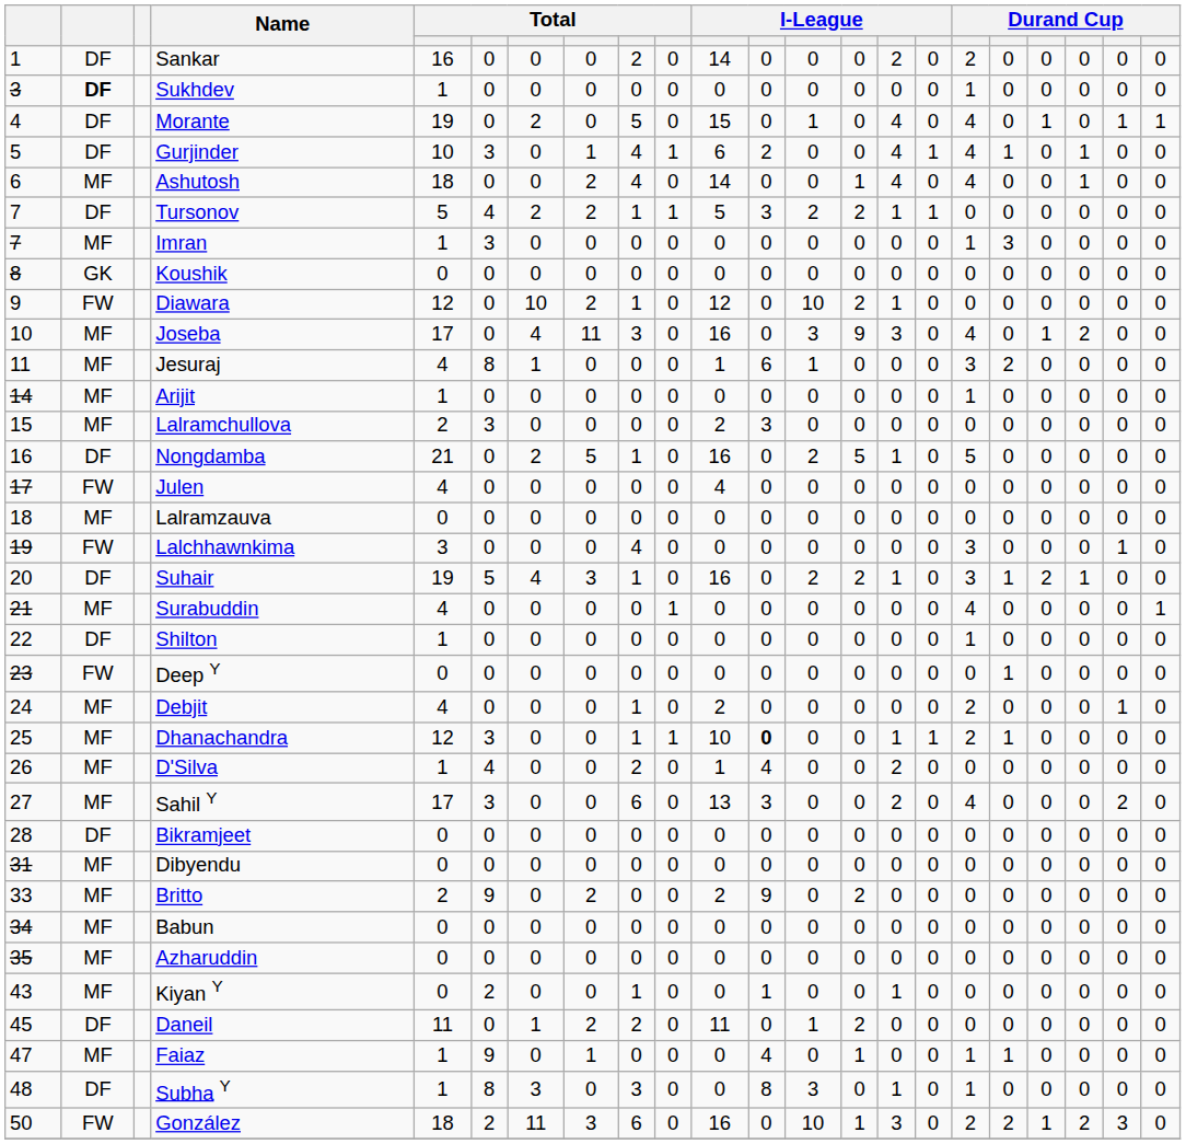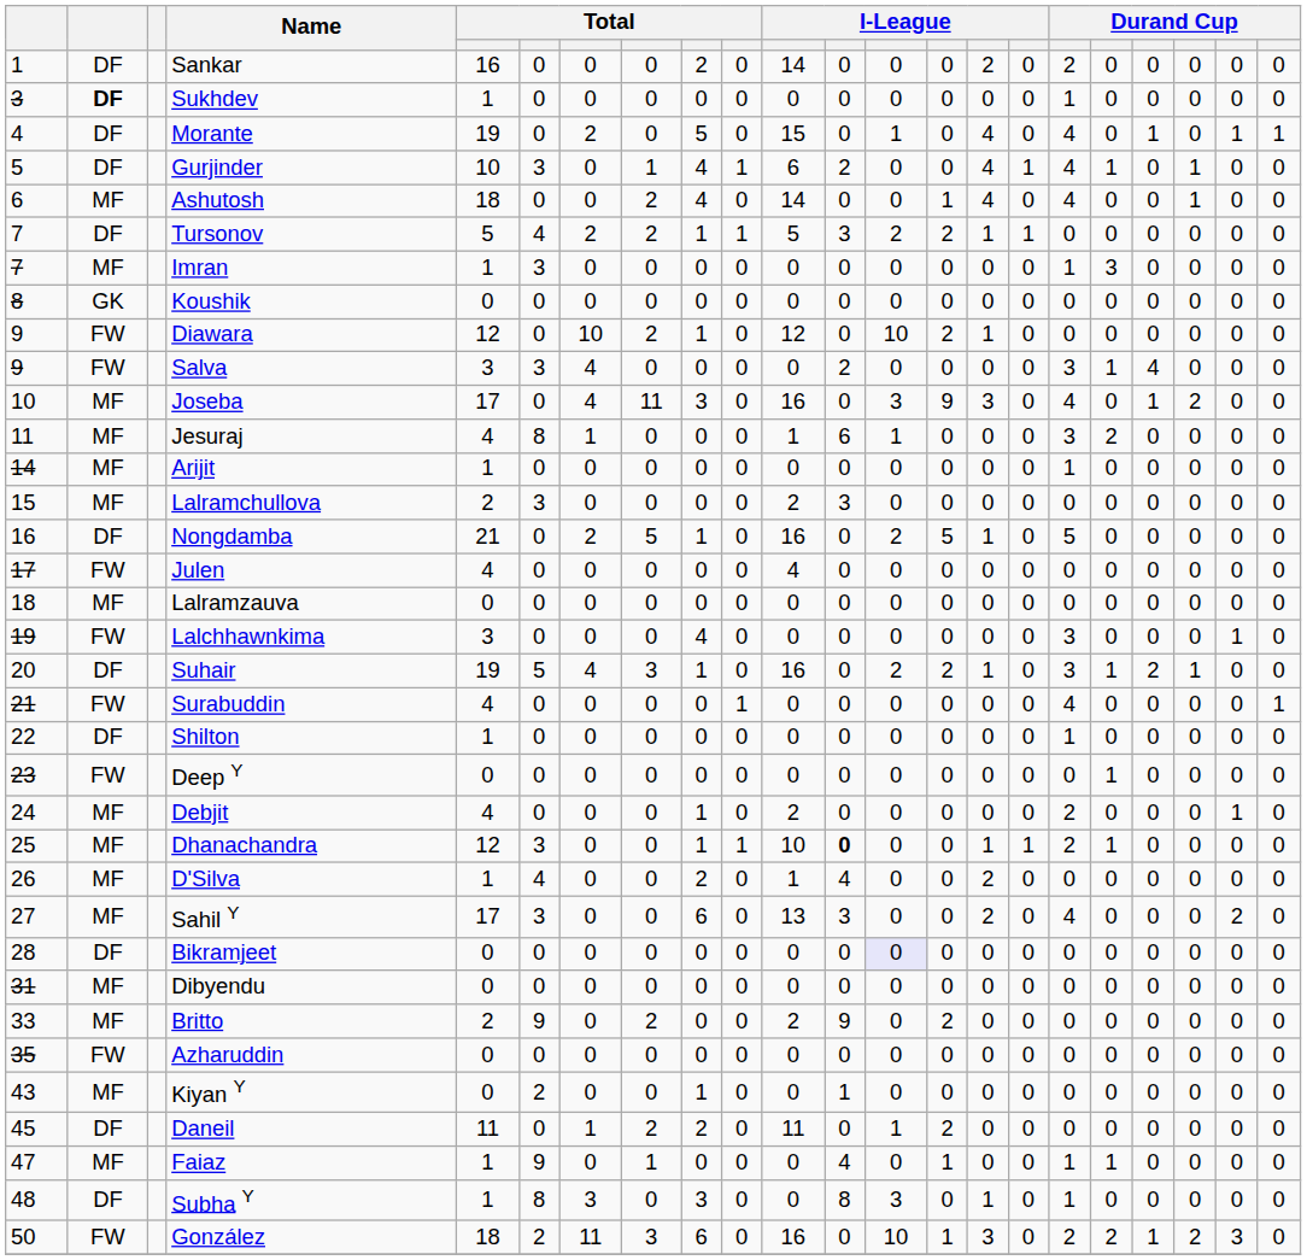 <table class="wikitable sortable" style="text-align:center; font-size:90%; text-align:center; line-height:15px; width:95%">
 <tr>
 <th rowspan=2 style="vertical-align:center;" style="width:20px;"></th>
 <th rowspan=2 style="vertical-align:center;" style="width:20px;"></th>
 <th rowspan=2 style="vertical-align:center;" style="width:20px;"></th>
 <th rowspan=2 style="vertical-align:center;" style="width:20px;">Name</th>
 <th colspan=6 style="width:85px;">Total</th>
 <th colspan=6 style="width:85px;"><a href='#'>I-League</a></th>
 <th colspan=6 style="width:85px;"><a href='#'>Durand Cup</a></th>
 </tr>
 <tr>
 <th></th>
 <th></th>
 <th></th>
 <th></th>
 <th></th>
 <th></th>
 <th></th>
 <th></th>
 <th></th>
 <th></th>
 <th></th>
 <th></th>
 <th></th>
 <th></th>
 <th></th>
 <th></th>
 <th></th>
 <th></th>
 </tr>
 <tr>
 <td align=left>1</td>
 <td>DF</td>
 <td></td>
 <td align=left>Sankar</td>
 <td>16</td>
 <td>0</td>
 <td>0</td>
 <td>0</td>
 <td>2</td>
 <td>0</td>
 <td>14</td>
 <td>0</td>
 <td>0</td>
 <td>0</td>
 <td>2</td>
 <td>0</td>
 <td>2</td>
 <td>0</td>
 <td>0</td>
 <td>0</td>
 <td>0</td>
 <td>0</td>
 </tr>
 <tr>
 <td align=left><s>3</s></td>
 <td><strong>DF</strong></td>
 <td></td>
 <td align=left><a href='#'>Sukhdev</a></td>
 <td>1</td>
 <td>0</td>
 <td>0</td>
 <td>0</td>
 <td>0</td>
 <td>0</td>
 <td>0</td>
 <td>0</td>
 <td>0</td>
 <td>0</td>
 <td>0</td>
 <td>0</td>
 <td>1</td>
 <td>0</td>
 <td>0</td>
 <td>0</td>
 <td>0</td>
 <td>0</td>
 </tr>
 <tr>
 <td align=left>4</td>
 <td>DF</td>
 <td></td>
 <td align=left><a href='#'>Morante</a></td>
 <td>19</td>
 <td>0</td>
 <td>2</td>
 <td>0</td>
 <td>5</td>
 <td>0</td>
 <td>15</td>
 <td>0</td>
 <td>1</td>
 <td>0</td>
 <td>4</td>
 <td>0</td>
 <td>4</td>
 <td>0</td>
 <td>1</td>
 <td>0</td>
 <td>1</td>
 <td>1</td>
 </tr>
 <tr>
 <td align=left>5</td>
 <td>DF</td>
 <td></td>
 <td align=left><a href='#'>Gurjinder</a></td>
 <td>10</td>
 <td>3</td>
 <td>0</td>
 <td>1</td>
 <td>4</td>
 <td>1</td>
 <td>6</td>
 <td>2</td>
 <td>0</td>
 <td>0</td>
 <td>4</td>
 <td>1</td>
 <td>4</td>
 <td>1</td>
 <td>0</td>
 <td>1</td>
 <td>0</td>
 <td>0</td>
 </tr>
 <tr>
 <td align=left>6</td>
 <td>MF</td>
 <td></td>
 <td align=left><a href='#'>Ashutosh</a></td>
 <td>18</td>
 <td>0</td>
 <td>0</td>
 <td>2</td>
 <td>4</td>
 <td>0</td>
 <td>14</td>
 <td>0</td>
 <td>0</td>
 <td>1</td>
 <td>4</td>
 <td>0</td>
 <td>4</td>
 <td>0</td>
 <td>0</td>
 <td>1</td>
 <td>0</td>
 <td>0</td>
 </tr>
 <tr>
 <td align=left>7</td>
 <td>DF</td>
 <td></td>
 <td align=left><a href='#'>Tursonov</a></td>
 <td>5</td>
 <td>4</td>
 <td>2</td>
 <td>2</td>
 <td>1</td>
 <td>1</td>
 <td>5</td>
 <td>3</td>
 <td>2</td>
 <td>2</td>
 <td>1</td>
 <td>1</td>
 <td>0</td>
 <td>0</td>
 <td>0</td>
 <td>0</td>
 <td>0</td>
 <td>0</td>
 </tr>
 <tr>
 <td align=left><s>7</s></td>
 <td>MF</td>
 <td></td>
 <td align=left><a href='#'>Imran</a></td>
 <td>1</td>
 <td>3</td>
 <td>0</td>
 <td>0</td>
 <td>0</td>
 <td>0</td>
 <td>0</td>
 <td>0</td>
 <td>0</td>
 <td>0</td>
 <td>0</td>
 <td>0</td>
 <td>1</td>
 <td>3</td>
 <td>0</td>
 <td>0</td>
 <td>0</td>
 <td>0</td>
 </tr>
 <tr>
 <td align=left><s>8</s></td>
 <td>GK</td>
 <td></td>
 <td align=left><a href='#'>Koushik</a></td>
 <td>0</td>
 <td>0</td>
 <td>0</td>
 <td>0</td>
 <td>0</td>
 <td>0</td>
 <td>0</td>
 <td>0</td>
 <td>0</td>
 <td>0</td>
 <td>0</td>
 <td>0</td>
 <td>0</td>
 <td>0</td>
 <td>0</td>
 <td>0</td>
 <td>0</td>
 <td>0</td>
 </tr>
 <tr>
 <td align=left>9</td>
 <td>FW</td>
 <td></td>
 <td align=left><a href='#'>Diawara</a></td>
 <td>12</td>
 <td>0</td>
 <td>10</td>
 <td>2</td>
 <td>1</td>
 <td>0</td>
 <td>12</td>
 <td>0</td>
 <td>10</td>
 <td>2</td>
 <td>1</td>
 <td>0</td>
 <td>0</td>
 <td>0</td>
 <td>0</td>
 <td>0</td>
 <td>0</td>
 <td>0</td>
 </tr>
 <tr>
+<td align=left><s>9</s></td>
+<td>FW</td>
+<td></td>
+<td align=left><a href='#'>Salva</a></td>
+<td>3</td>
+<td>3</td>
+<td>4</td>
+<td>0</td>
+<td>0</td>
+<td>0</td>
+<td>0</td>
+<td>2</td>
+<td>0</td>
+<td>0</td>
+<td>0</td>
+<td>0</td>
+<td>3</td>
+<td>1</td>
+<td>4</td>
+<td>0</td>
+<td>0</td>
+<td>0</td>
+</tr>
+<tr>
 <td align=left>10</td>
 <td>MF</td>
 <td></td>
 <td align=left><a href='#'>Joseba</a></td>
 <td>17</td>
 <td>0</td>
 <td>4</td>
 <td>11</td>
 <td>3</td>
 <td>0</td>
 <td>16</td>
 <td>0</td>
 <td>3</td>
 <td>9</td>
 <td>3</td>
 <td>0</td>
 <td>4</td>
 <td>0</td>
 <td>1</td>
 <td>2</td>
 <td>0</td>
 <td>0</td>
 </tr>
 <tr>
 <td align=left>11</td>
 <td>MF</td>
 <td></td>
 <td align=left>Jesuraj</td>
 <td>4</td>
 <td>8</td>
 <td>1</td>
 <td>0</td>
 <td>0</td>
 <td>0</td>
 <td>1</td>
 <td>6</td>
 <td>1</td>
 <td>0</td>
 <td>0</td>
 <td>0</td>
 <td>3</td>
 <td>2</td>
 <td>0</td>
 <td>0</td>
 <td>0</td>
 <td>0</td>
 </tr>
 <tr>
 <td align=left><s>14</s></td>
 <td>MF</td>
 <td></td>
 <td align=left><a href='#'>Arijit</a></td>
 <td>1</td>
 <td>0</td>
 <td>0</td>
 <td>0</td>
 <td>0</td>
 <td>0</td>
 <td>0</td>
 <td>0</td>
 <td>0</td>
 <td>0</td>
 <td>0</td>
 <td>0</td>
 <td>1</td>
 <td>0</td>
 <td>0</td>
 <td>0</td>
 <td>0</td>
 <td>0</td>
 </tr>
 <tr>
 <td align=left>15</td>
 <td>MF</td>
 <td></td>
 <td align=left><a href='#'>Lalramchullova</a></td>
 <td>2</td>
 <td>3</td>
 <td>0</td>
 <td>0</td>
 <td>0</td>
 <td>0</td>
 <td>2</td>
 <td>3</td>
 <td>0</td>
 <td>0</td>
 <td>0</td>
 <td>0</td>
 <td>0</td>
 <td>0</td>
 <td>0</td>
 <td>0</td>
 <td>0</td>
 <td>0</td>
 </tr>
 <tr>
 <td align=left>16</td>
 <td>DF</td>
 <td></td>
 <td align=left><a href='#'>Nongdamba</a></td>
 <td>21</td>
 <td>0</td>
 <td>2</td>
 <td>5</td>
 <td>1</td>
 <td>0</td>
 <td>16</td>
 <td>0</td>
 <td>2</td>
 <td>5</td>
 <td>1</td>
 <td>0</td>
 <td>5</td>
 <td>0</td>
 <td>0</td>
 <td>0</td>
 <td>0</td>
 <td>0</td>
 </tr>
 <tr>
 <td align=left><s>17</s></td>
 <td>FW</td>
 <td></td>
 <td align=left><a href='#'>Julen</a></td>
 <td>4</td>
 <td>0</td>
 <td>0</td>
 <td>0</td>
 <td>0</td>
 <td>0</td>
 <td>4</td>
 <td>0</td>
 <td>0</td>
 <td>0</td>
 <td>0</td>
 <td>0</td>
 <td>0</td>
 <td>0</td>
 <td>0</td>
 <td>0</td>
 <td>0</td>
 <td>0</td>
 </tr>
 <tr>
 <td align=left>18</td>
 <td>MF</td>
 <td></td>
 <td align=left>Lalramzauva</td>
 <td>0</td>
 <td>0</td>
 <td>0</td>
 <td>0</td>
 <td>0</td>
 <td>0</td>
 <td>0</td>
 <td>0</td>
 <td>0</td>
 <td>0</td>
 <td>0</td>
 <td>0</td>
 <td>0</td>
 <td>0</td>
 <td>0</td>
 <td>0</td>
 <td>0</td>
 <td>0</td>
 </tr>
 <tr>
 <td align=left><s>19</s></td>
 <td>FW</td>
 <td></td>
 <td align=left><a href='#'>Lalchhawnkima</a></td>
 <td>3</td>
 <td>0</td>
 <td>0</td>
 <td>0</td>
 <td>4</td>
 <td>0</td>
 <td>0</td>
 <td>0</td>
 <td>0</td>
 <td>0</td>
 <td>0</td>
 <td>0</td>
 <td>3</td>
 <td>0</td>
 <td>0</td>
 <td>0</td>
 <td>1</td>
 <td>0</td>
 </tr>
 <tr>
 <td align=left>20</td>
 <td>DF</td>
 <td></td>
 <td align=left><a href='#'>Suhair</a></td>
 <td>19</td>
 <td>5</td>
 <td>4</td>
 <td>3</td>
 <td>1</td>
 <td>0</td>
 <td>16</td>
 <td>0</td>
 <td>2</td>
 <td>2</td>
 <td>1</td>
 <td>0</td>
 <td>3</td>
 <td>1</td>
 <td>2</td>
 <td>1</td>
 <td>0</td>
 <td>0</td>
 </tr>
 <tr>
 <td align=left><s>21</s></td>
-<td>MF</td>
+<td>FW</td>
 <td></td>
 <td align=left><a href='#'>Surabuddin</a></td>
 <td>4</td>
 <td>0</td>
 <td>0</td>
 <td>0</td>
 <td>0</td>
 <td>1</td>
 <td>0</td>
 <td>0</td>
 <td>0</td>
 <td>0</td>
 <td>0</td>
 <td>0</td>
 <td>4</td>
 <td>0</td>
 <td>0</td>
 <td>0</td>
 <td>0</td>
 <td>1</td>
 </tr>
 <tr>
 <td align=left>22</td>
 <td>DF</td>
 <td></td>
 <td align=left><a href='#'>Shilton</a></td>
 <td>1</td>
 <td>0</td>
 <td>0</td>
 <td>0</td>
 <td>0</td>
 <td>0</td>
 <td>0</td>
 <td>0</td>
 <td>0</td>
 <td>0</td>
 <td>0</td>
 <td>0</td>
 <td>1</td>
 <td>0</td>
 <td>0</td>
 <td>0</td>
 <td>0</td>
 <td>0</td>
 </tr>
 <tr>
 <td align=left><s>23</s></td>
 <td>FW</td>
 <td></td>
 <td align=left>Deep <sup>Y</sup></td>
 <td>0</td>
 <td>0</td>
 <td>0</td>
 <td>0</td>
 <td>0</td>
 <td>0</td>
 <td>0</td>
 <td>0</td>
 <td>0</td>
 <td>0</td>
 <td>0</td>
 <td>0</td>
 <td>0</td>
 <td>1</td>
 <td>0</td>
 <td>0</td>
 <td>0</td>
 <td>0</td>
 </tr>
 <tr>
 <td align=left>24</td>
 <td>MF</td>
 <td></td>
 <td align=left><a href='#'>Debjit</a></td>
 <td>4</td>
 <td>0</td>
 <td>0</td>
 <td>0</td>
 <td>1</td>
 <td>0</td>
 <td>2</td>
 <td>0</td>
 <td>0</td>
 <td>0</td>
 <td>0</td>
 <td>0</td>
 <td>2</td>
 <td>0</td>
 <td>0</td>
 <td>0</td>
 <td>1</td>
 <td>0</td>
 </tr>
 <tr>
 <td align=left>25</td>
 <td>MF</td>
 <td></td>
 <td align=left><a href='#'>Dhanachandra</a></td>
 <td>12</td>
 <td>3</td>
 <td>0</td>
 <td>0</td>
 <td>1</td>
 <td>1</td>
 <td>10</td>
 <td><strong>0</strong></td>
 <td>0</td>
 <td>0</td>
 <td>1</td>
 <td>1</td>
 <td>2</td>
 <td>1</td>
 <td>0</td>
 <td>0</td>
 <td>0</td>
 <td>0</td>
 </tr>
 <tr>
 <td align=left>26</td>
 <td>MF</td>
 <td></td>
 <td align=left><a href='#'>D'Silva</a></td>
 <td>1</td>
 <td>4</td>
 <td>0</td>
 <td>0</td>
 <td>2</td>
 <td>0</td>
 <td>1</td>
 <td>4</td>
 <td>0</td>
 <td>0</td>
 <td>2</td>
 <td>0</td>
 <td>0</td>
 <td>0</td>
 <td>0</td>
 <td>0</td>
 <td>0</td>
 <td>0</td>
 </tr>
 <tr>
 <td align=left>27</td>
 <td>MF</td>
 <td></td>
 <td align=left>Sahil <sup>Y</sup></td>
 <td>17</td>
 <td>3</td>
 <td>0</td>
 <td>0</td>
 <td>6</td>
 <td>0</td>
 <td>13</td>
 <td>3</td>
 <td>0</td>
 <td>0</td>
 <td>2</td>
 <td>0</td>
 <td>4</td>
 <td>0</td>
 <td>0</td>
 <td>0</td>
 <td>2</td>
 <td>0</td>
 </tr>
 <tr>
 <td align=left>28</td>
 <td>DF</td>
 <td></td>
 <td align=left><a href='#'>Bikramjeet</a></td>
 <td>0</td>
 <td>0</td>
 <td>0</td>
 <td>0</td>
 <td>0</td>
 <td>0</td>
 <td>0</td>
 <td>0</td>
-<td>0</td>
+<td style="background: lavender;">0</td>
 <td>0</td>
 <td>0</td>
 <td>0</td>
 <td>0</td>
 <td>0</td>
 <td>0</td>
 <td>0</td>
 <td>0</td>
 <td>0</td>
 </tr>
 <tr>
 <td align=left><s>31</s></td>
 <td>MF</td>
 <td></td>
 <td align=left>Dibyendu</td>
 <td>0</td>
 <td>0</td>
 <td>0</td>
 <td>0</td>
 <td>0</td>
 <td>0</td>
 <td>0</td>
 <td>0</td>
 <td>0</td>
 <td>0</td>
 <td>0</td>
 <td>0</td>
 <td>0</td>
 <td>0</td>
 <td>0</td>
 <td>0</td>
 <td>0</td>
 <td>0</td>
 </tr>
 <tr>
 <td align=left>33</td>
 <td>MF</td>
 <td></td>
 <td align=left><a href='#'>Britto</a></td>
 <td>2</td>
 <td>9</td>
 <td>0</td>
 <td>2</td>
 <td>0</td>
 <td>0</td>
 <td>2</td>
 <td>9</td>
 <td>0</td>
 <td>2</td>
 <td>0</td>
 <td>0</td>
 <td>0</td>
 <td>0</td>
 <td>0</td>
 <td>0</td>
 <td>0</td>
 <td>0</td>
 </tr>
 <tr>
-<td align=left><s>34</s></td>
-<td>MF</td>
-<td></td>
-<td align=left>Babun</td>
-<td>0</td>
-<td>0</td>
-<td>0</td>
-<td>0</td>
-<td>0</td>
-<td>0</td>
-<td>0</td>
-<td>0</td>
-<td>0</td>
-<td>0</td>
-<td>0</td>
-<td>0</td>
-<td>0</td>
-<td>0</td>
-<td>0</td>
-<td>0</td>
-<td>0</td>
-<td>0</td>
-</tr>
-<tr>
 <td align=left><s>35</s></td>
-<td>MF</td>
+<td>FW</td>
 <td></td>
 <td align=left><a href='#'>Azharuddin</a></td>
 <td>0</td>
 <td>0</td>
 <td>0</td>
 <td>0</td>
 <td>0</td>
 <td>0</td>
 <td>0</td>
 <td>0</td>
 <td>0</td>
 <td>0</td>
 <td>0</td>
 <td>0</td>
 <td>0</td>
 <td>0</td>
 <td>0</td>
 <td>0</td>
 <td>0</td>
 <td>0</td>
 </tr>
 <tr>
 <td align=left>43</td>
 <td>MF</td>
 <td></td>
 <td align=left>Kiyan <sup>Y</sup></td>
 <td>0</td>
 <td>2</td>
 <td>0</td>
 <td>0</td>
 <td>1</td>
 <td>0</td>
 <td>0</td>
 <td>1</td>
 <td>0</td>
 <td>0</td>
-<td>1</td>
+<td>0</td>
 <td>0</td>
 <td>0</td>
 <td>0</td>
 <td>0</td>
 <td>0</td>
 <td>0</td>
 <td>0</td>
 </tr>
 <tr>
 <td align=left>45</td>
 <td>DF</td>
 <td></td>
 <td align=left><a href='#'>Daneil</a></td>
 <td>11</td>
 <td>0</td>
 <td>1</td>
 <td>2</td>
 <td>2</td>
 <td>0</td>
 <td>11</td>
 <td>0</td>
 <td>1</td>
 <td>2</td>
 <td>0</td>
 <td>0</td>
 <td>0</td>
 <td>0</td>
 <td>0</td>
 <td>0</td>
 <td>0</td>
 <td>0</td>
 </tr>
 <tr>
 <td align=left>47</td>
 <td>MF</td>
 <td></td>
 <td align=left><a href='#'>Faiaz</a></td>
 <td>1</td>
 <td>9</td>
 <td>0</td>
 <td>1</td>
 <td>0</td>
 <td>0</td>
 <td>0</td>
 <td>4</td>
 <td>0</td>
 <td>1</td>
 <td>0</td>
 <td>0</td>
 <td>1</td>
 <td>1</td>
 <td>0</td>
 <td>0</td>
 <td>0</td>
 <td>0</td>
 </tr>
 <tr>
 <td align=left>48</td>
 <td>DF</td>
 <td></td>
 <td align=left><a href='#'>Subha</a> <sup>Y</sup></td>
 <td>1</td>
 <td>8</td>
 <td>3</td>
 <td>0</td>
 <td>3</td>
 <td>0</td>
 <td>0</td>
 <td>8</td>
 <td>3</td>
 <td>0</td>
 <td>1</td>
 <td>0</td>
 <td>1</td>
 <td>0</td>
 <td>0</td>
 <td>0</td>
 <td>0</td>
 <td>0</td>
 </tr>
 <tr>
 <td align=left>50</td>
 <td>FW</td>
 <td></td>
 <td align=left><a href='#'>González</a></td>
 <td>18</td>
 <td>2</td>
 <td>11</td>
 <td>3</td>
 <td>6</td>
 <td>0</td>
 <td>16</td>
 <td>0</td>
 <td>10</td>
 <td>1</td>
 <td>3</td>
 <td>0</td>
 <td>2</td>
 <td>2</td>
 <td>1</td>
 <td>2</td>
 <td>3</td>
 <td>0</td>
 </tr>
 <tr>
 </tr>
 </table>
